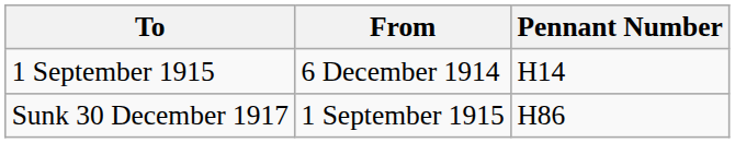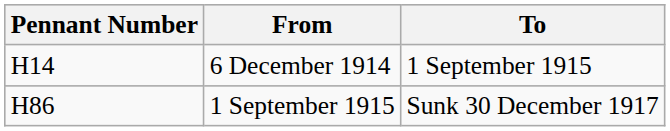 <table class="wikitable" style="text-align:left">
 <tr>
+<th>Pennant Number</th>
+<th>From</th>
 <th>To</th>
-<th>From</th>
-<th>Pennant Number</th>
 </tr>
 <tr>
+<td>H14</td>
+<td>6 December 1914</td>
 <td>1 September 1915</td>
-<td>6 December 1914</td>
-<td>H14</td>
 </tr>
 <tr>
+<td>H86</td>
+<td>1 September 1915</td>
 <td>Sunk 30 December 1917</td>
-<td>1 September 1915</td>
-<td>H86</td>
 </tr>
 </table>
